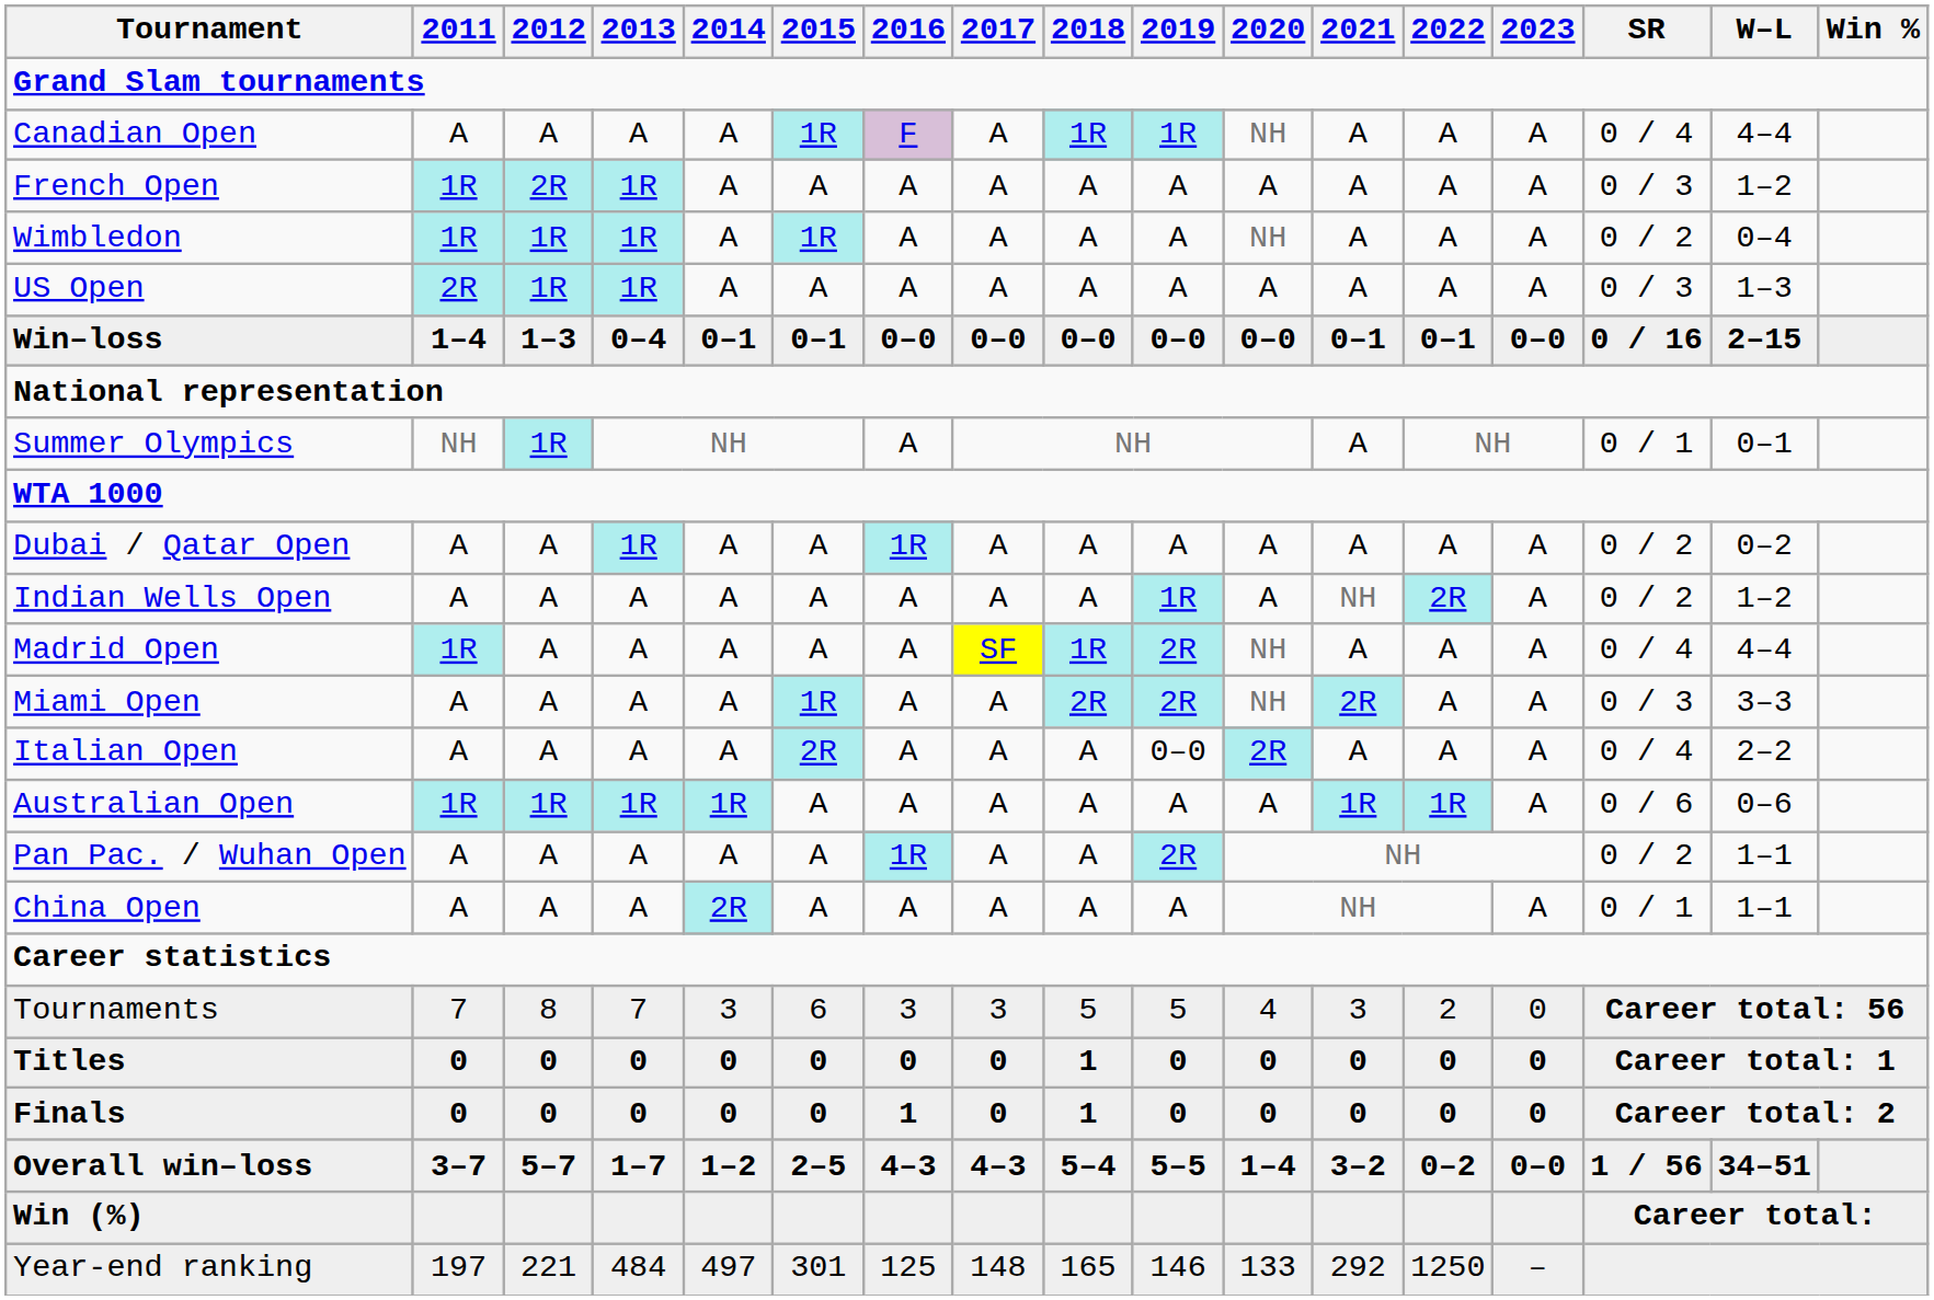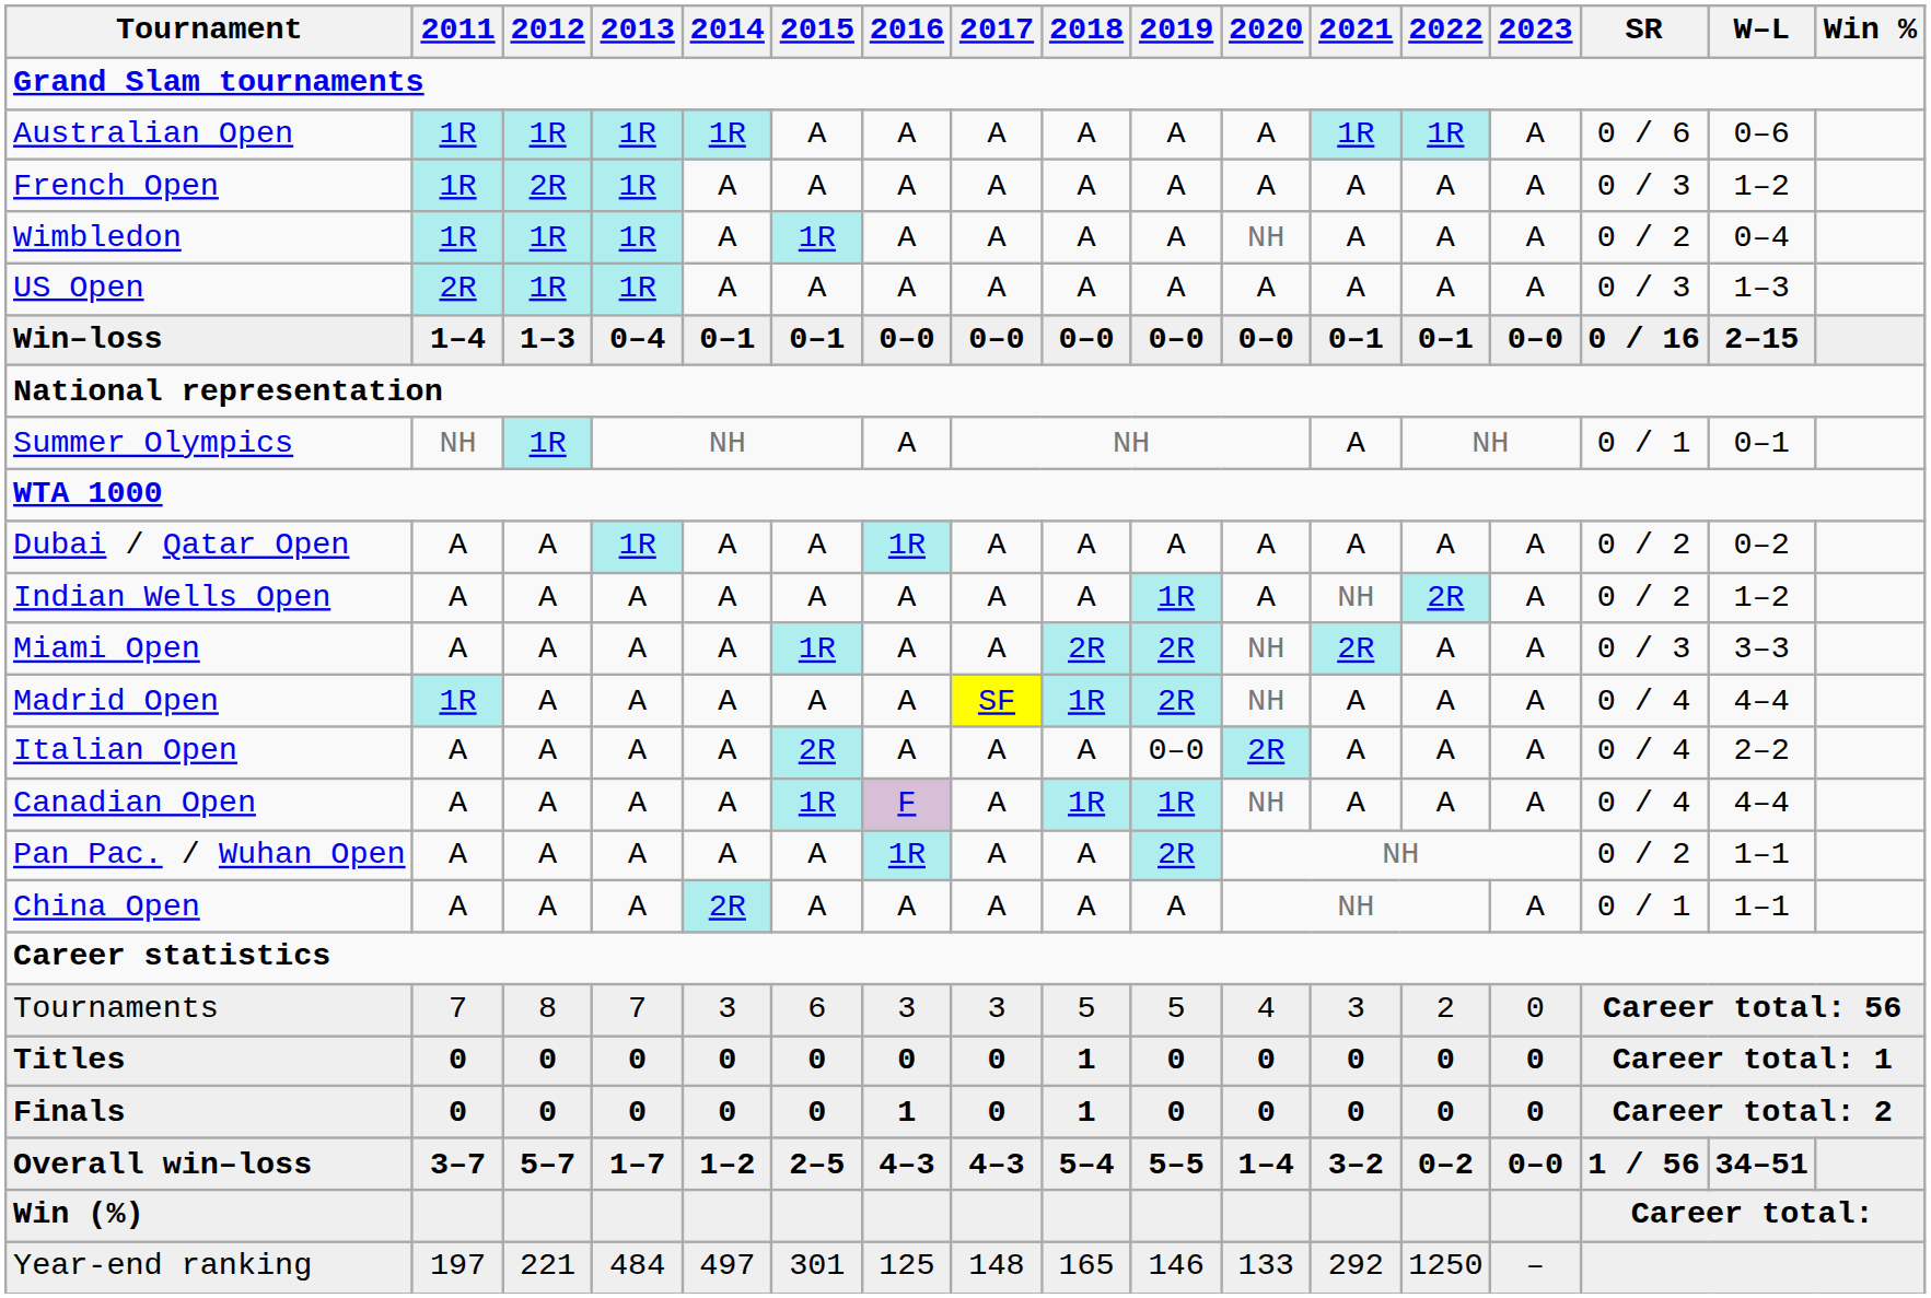 <table class="wikitable nowrap" style=text-align:center;font-size:92%>
 <tr>
 <th>Tournament</th>
 <th><a href='#'>2011</a></th>
 <th><a href='#'>2012</a></th>
 <th><a href='#'>2013</a></th>
 <th><a href='#'>2014</a></th>
 <th><a href='#'>2015</a></th>
 <th><a href='#'>2016</a></th>
 <th><a href='#'>2017</a></th>
 <th><a href='#'>2018</a></th>
 <th><a href='#'>2019</a></th>
 <th><a href='#'>2020</a></th>
 <th><a href='#'>2021</a></th>
 <th><a href='#'>2022</a></th>
 <th><a href='#'>2023</a></th>
 <th>SR</th>
 <th>W–L</th>
 <th>Win %</th>
 </tr>
 <tr>
 <td colspan="17" style="text-align:left"><strong><a href='#'>Grand Slam tournaments</a></strong></td>
 </tr>
 <tr>
-<td align=left><a href='#'>Canadian Open</a></td>
+<td align=left><a href='#'>Australian Open</a></td>
+<td style=background:#afeeee><a href='#'>1R</a></td>
+<td style=background:#afeeee><a href='#'>1R</a></td>
+<td style=background:#afeeee><a href='#'>1R</a></td>
+<td style=background:#afeeee><a href='#'>1R</a></td>
 <td>A</td>
 <td>A</td>
 <td>A</td>
 <td>A</td>
-<td bgcolor=afeeee><a href='#'>1R</a></td>
-<td bgcolor=thistle><a href='#'>F</a></td>
-<td>A</td>
-<td bgcolor=afeeee><a href='#'>1R</a></td>
-<td bgcolor=afeeee><a href='#'>1R</a></td>
-<td style=color:#767676>NH</td>
 <td>A</td>
 <td>A</td>
+<td style=background:#afeeee><a href='#'>1R</a></td>
+<td style=background:#afeeee><a href='#'>1R</a></td>
 <td>A</td>
-<td>0 / 4</td>
-<td>4–4</td>
+<td>0 / 6</td>
+<td>0–6</td>
 <td></td>
 </tr>
 <tr>
 <td align=left><a href='#'>French Open</a></td>
 <td style=background:#afeeee><a href='#'>1R</a></td>
 <td style=background:#afeeee><a href='#'>2R</a></td>
 <td style=background:#afeeee><a href='#'>1R</a></td>
 <td>A</td>
 <td>A</td>
 <td>A</td>
 <td>A</td>
 <td>A</td>
 <td>A</td>
 <td>A</td>
 <td>A</td>
 <td>A</td>
 <td>A</td>
 <td>0 / 3</td>
 <td>1–2</td>
 <td></td>
 </tr>
 <tr>
 <td align=left><a href='#'>Wimbledon</a></td>
 <td style=background:#afeeee><a href='#'>1R</a></td>
 <td style=background:#afeeee><a href='#'>1R</a></td>
 <td style=background:#afeeee><a href='#'>1R</a></td>
 <td>A</td>
 <td style=background:#afeeee><a href='#'>1R</a></td>
 <td>A</td>
 <td>A</td>
 <td>A</td>
 <td>A</td>
 <td style=color:#767676>NH</td>
 <td>A</td>
 <td>A</td>
 <td>A</td>
 <td>0 / 2</td>
 <td>0–4</td>
 <td></td>
 </tr>
 <tr>
 <td align=left><a href='#'>US Open</a></td>
 <td style=background:#afeeee><a href='#'>2R</a></td>
 <td style=background:#afeeee><a href='#'>1R</a></td>
 <td style=background:#afeeee><a href='#'>1R</a></td>
 <td>A</td>
 <td>A</td>
 <td>A</td>
 <td>A</td>
 <td>A</td>
 <td>A</td>
 <td>A</td>
 <td>A</td>
 <td>A</td>
 <td>A</td>
 <td>0 / 3</td>
 <td>1–3</td>
 <td></td>
 </tr>
 <tr style=font-weight:bold;background:#efefef>
 <td style=text-align:left>Win–loss</td>
 <td>1–4</td>
 <td>1–3</td>
 <td>0–4</td>
 <td>0–1</td>
 <td>0–1</td>
 <td>0–0</td>
 <td>0–0</td>
 <td>0–0</td>
 <td>0–0</td>
 <td>0–0</td>
 <td>0–1</td>
 <td>0–1</td>
 <td>0–0</td>
 <td>0 / 16</td>
 <td>2–15</td>
 <td></td>
 </tr>
 <tr>
 <td colspan="17" style="text-align:left"><strong>National representation</strong></td>
 </tr>
 <tr>
 <td align=left><a href='#'>Summer Olympics</a></td>
 <td style=color:#767676>NH</td>
 <td style=background:#afeeee><a href='#'>1R</a></td>
 <td colspan=3 style=color:#767676>NH</td>
 <td>A</td>
 <td colspan=4 style=color:#767676>NH</td>
 <td>A</td>
 <td colspan=2 style=color:#767676>NH</td>
 <td>0 / 1</td>
 <td>0–1</td>
 <td></td>
 </tr>
 <tr>
 <td colspan="17" align="left"><strong><a href='#'>WTA 1000</a></strong></td>
 </tr>
 <tr>
 <td align=left><a href='#'>Dubai</a> / <a href='#'>Qatar Open</a></td>
 <td>A</td>
 <td>A</td>
 <td bgcolor=afeeee><a href='#'>1R</a></td>
 <td>A</td>
 <td>A</td>
 <td bgcolor=afeeee><a href='#'>1R</a></td>
 <td>A</td>
 <td>A</td>
 <td>A</td>
 <td>A</td>
 <td>A</td>
 <td>A</td>
 <td>A</td>
 <td>0 / 2</td>
 <td>0–2</td>
 <td></td>
 </tr>
 <tr>
 <td align=left><a href='#'>Indian Wells Open</a></td>
 <td>A</td>
 <td>A</td>
 <td>A</td>
 <td>A</td>
 <td>A</td>
 <td>A</td>
 <td>A</td>
 <td>A</td>
 <td bgcolor=afeeee><a href='#'>1R</a></td>
 <td>A</td>
 <td style=color:#767676>NH</td>
 <td bgcolor=afeeee><a href='#'>2R</a></td>
 <td>A</td>
 <td>0 / 2</td>
 <td>1–2</td>
 <td></td>
 </tr>
 <tr>
+<td align=left><a href='#'>Miami Open</a></td>
+<td>A</td>
+<td>A</td>
+<td>A</td>
+<td>A</td>
+<td bgcolor=afeeee><a href='#'>1R</a></td>
+<td>A</td>
+<td>A</td>
+<td bgcolor=afeeee><a href='#'>2R</a></td>
+<td bgcolor=afeeee><a href='#'>2R</a></td>
+<td style=color:#767676>NH</td>
+<td bgcolor=afeeee><a href='#'>2R</a></td>
+<td>A</td>
+<td>A</td>
+<td>0 / 3</td>
+<td>3–3</td>
+<td></td>
+</tr>
+<tr>
 <td align=left><a href='#'>Madrid Open</a></td>
 <td bgcolor=afeeee><a href='#'>1R</a></td>
 <td>A</td>
 <td>A</td>
 <td>A</td>
 <td>A</td>
 <td>A</td>
 <td bgcolor=yellow><a href='#'>SF</a></td>
 <td bgcolor=afeeee><a href='#'>1R</a></td>
 <td bgcolor=afeeee><a href='#'>2R</a></td>
 <td style=color:#767676>NH</td>
 <td>A</td>
 <td>A</td>
 <td>A</td>
 <td>0 / 4</td>
 <td>4–4</td>
-<td></td>
-</tr>
-<tr>
-<td align=left><a href='#'>Miami Open</a></td>
-<td>A</td>
-<td>A</td>
-<td>A</td>
-<td>A</td>
-<td bgcolor=afeeee><a href='#'>1R</a></td>
-<td>A</td>
-<td>A</td>
-<td bgcolor=afeeee><a href='#'>2R</a></td>
-<td bgcolor=afeeee><a href='#'>2R</a></td>
-<td style=color:#767676>NH</td>
-<td bgcolor=afeeee><a href='#'>2R</a></td>
-<td>A</td>
-<td>A</td>
-<td>0 / 3</td>
-<td>3–3</td>
 <td></td>
 </tr>
 <tr>
 <td align=left><a href='#'>Italian Open</a></td>
 <td>A</td>
 <td>A</td>
 <td>A</td>
 <td>A</td>
 <td bgcolor=afeeee><a href='#'>2R</a></td>
 <td>A</td>
 <td>A</td>
 <td>A</td>
 <td>0–0</td>
 <td bgcolor=afeeee><a href='#'>2R</a></td>
 <td>A</td>
 <td>A</td>
 <td>A</td>
 <td>0 / 4</td>
 <td>2–2</td>
 <td></td>
 </tr>
 <tr>
-<td align=left><a href='#'>Australian Open</a></td>
-<td style=background:#afeeee><a href='#'>1R</a></td>
-<td style=background:#afeeee><a href='#'>1R</a></td>
-<td style=background:#afeeee><a href='#'>1R</a></td>
-<td style=background:#afeeee><a href='#'>1R</a></td>
+<td align=left><a href='#'>Canadian Open</a></td>
 <td>A</td>
 <td>A</td>
 <td>A</td>
 <td>A</td>
+<td bgcolor=afeeee><a href='#'>1R</a></td>
+<td bgcolor=thistle><a href='#'>F</a></td>
+<td>A</td>
+<td bgcolor=afeeee><a href='#'>1R</a></td>
+<td bgcolor=afeeee><a href='#'>1R</a></td>
+<td style=color:#767676>NH</td>
 <td>A</td>
 <td>A</td>
-<td style=background:#afeeee><a href='#'>1R</a></td>
-<td style=background:#afeeee><a href='#'>1R</a></td>
 <td>A</td>
-<td>0 / 6</td>
-<td>0–6</td>
+<td>0 / 4</td>
+<td>4–4</td>
 <td></td>
 </tr>
 <tr>
 <td align=left><a href='#'>Pan Pac.</a> / <a href='#'>Wuhan Open</a></td>
 <td>A</td>
 <td>A</td>
 <td>A</td>
 <td>A</td>
 <td>A</td>
 <td bgcolor=afeeee><a href='#'>1R</a></td>
 <td>A</td>
 <td>A</td>
 <td bgcolor=afeeee><a href='#'>2R</a></td>
 <td colspan="4" style="color:#767676">NH</td>
 <td>0 / 2</td>
 <td>1–1</td>
 <td></td>
 </tr>
 <tr>
 <td align=left><a href='#'>China Open</a></td>
 <td>A</td>
 <td>A</td>
 <td>A</td>
 <td bgcolor=afeeee><a href='#'>2R</a></td>
 <td>A</td>
 <td>A</td>
 <td>A</td>
 <td>A</td>
 <td>A</td>
 <td colspan="3" style="color:#767676">NH</td>
 <td>A</td>
 <td>0 / 1</td>
 <td>1–1</td>
 <td></td>
 </tr>
 <tr>
 <td colspan="17" style="text-align:left"><strong>Career statistics</strong></td>
 </tr>
 <tr style=background:#efefef>
 <td align=left>Tournaments</td>
 <td>7</td>
 <td>8</td>
 <td>7</td>
 <td>3</td>
 <td>6</td>
 <td>3</td>
 <td>3</td>
 <td>5</td>
 <td>5</td>
 <td>4</td>
 <td>3</td>
 <td>2</td>
 <td>0</td>
 <td colspan=3><strong>Career total: 56</strong></td>
 </tr>
 <tr style=font-weight:bold;background:#efefef>
 <td style=text-align:left>Titles</td>
 <td>0</td>
 <td>0</td>
 <td>0</td>
 <td>0</td>
 <td>0</td>
 <td>0</td>
 <td>0</td>
 <td>1</td>
 <td>0</td>
 <td>0</td>
 <td>0</td>
 <td>0</td>
 <td>0</td>
 <td colspan=3>Career total: 1</td>
 </tr>
 <tr style=font-weight:bold;background:#efefef>
 <td style=text-align:left>Finals</td>
 <td>0</td>
 <td>0</td>
 <td>0</td>
 <td>0</td>
 <td>0</td>
 <td>1</td>
 <td>0</td>
 <td>1</td>
 <td>0</td>
 <td>0</td>
 <td>0</td>
 <td>0</td>
 <td>0</td>
 <td colspan=3>Career total: 2</td>
 </tr>
 <tr style=font-weight:bold;background:#efefef>
 <td style=text-align:left>Overall win–loss</td>
 <td>3–7</td>
 <td>5–7</td>
 <td>1–7</td>
 <td>1–2</td>
 <td>2–5</td>
 <td>4–3</td>
 <td>4–3</td>
 <td>5–4</td>
 <td>5–5</td>
 <td>1–4</td>
 <td>3–2</td>
 <td>0–2</td>
 <td>0–0</td>
 <td>1 / 56</td>
 <td>34–51</td>
 <td></td>
 </tr>
 <tr style=font-weight:bold;background:#efefef>
 <td style=text-align:left>Win (%)</td>
 <td></td>
 <td></td>
 <td></td>
 <td></td>
 <td></td>
 <td></td>
 <td></td>
 <td></td>
 <td></td>
 <td></td>
 <td></td>
 <td></td>
 <td></td>
 <td colspan=3>Career total: </td>
 </tr>
 <tr bgcolor=efefef>
 <td align=left>Year-end ranking</td>
 <td>197</td>
 <td>221</td>
 <td>484</td>
 <td>497</td>
 <td>301</td>
 <td>125</td>
 <td>148</td>
 <td>165</td>
 <td>146</td>
 <td>133</td>
 <td>292</td>
 <td>1250</td>
 <td>–</td>
 <td colspan=3></td>
 </tr>
 </table>
